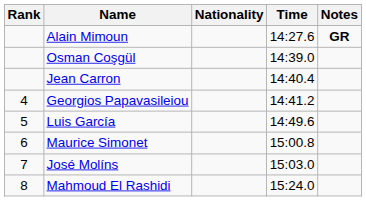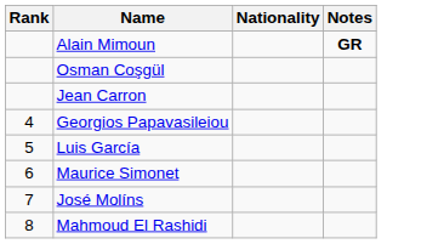 <table class="wikitable sortable" style="text-align:center">
 <tr>
 <th>Rank</th>
 <th>Name</th>
 <th>Nationality</th>
-<th>Time</th>
 <th>Notes</th>
 </tr>
 <tr>
 <td></td>
 <td align=left><a href='#'>Alain Mimoun</a></td>
 <td align=left></td>
-<td>14:27.6</td>
 <td><strong>GR</strong></td>
 </tr>
 <tr>
 <td></td>
 <td align=left><a href='#'>Osman Coşgül</a></td>
 <td align=left></td>
-<td>14:39.0</td>
 <td></td>
 </tr>
 <tr>
 <td></td>
 <td align=left><a href='#'>Jean Carron</a></td>
 <td align=left></td>
-<td>14:40.4</td>
 <td></td>
 </tr>
 <tr>
 <td>4</td>
 <td align=left><a href='#'>Georgios Papavasileiou</a></td>
 <td align=left></td>
-<td>14:41.2</td>
 <td></td>
 </tr>
 <tr>
 <td>5</td>
 <td align=left><a href='#'>Luis García</a></td>
 <td align=left></td>
-<td>14:49.6</td>
 <td></td>
 </tr>
 <tr>
 <td>6</td>
 <td align=left><a href='#'>Maurice Simonet</a></td>
 <td align=left></td>
-<td>15:00.8</td>
 <td></td>
 </tr>
 <tr>
 <td>7</td>
 <td align=left><a href='#'>José Molíns</a></td>
 <td align=left></td>
-<td>15:03.0</td>
 <td></td>
 </tr>
 <tr>
 <td>8</td>
 <td align=left><a href='#'>Mahmoud El Rashidi</a></td>
 <td align=left></td>
-<td>15:24.0</td>
 <td></td>
 </tr>
 </table>
